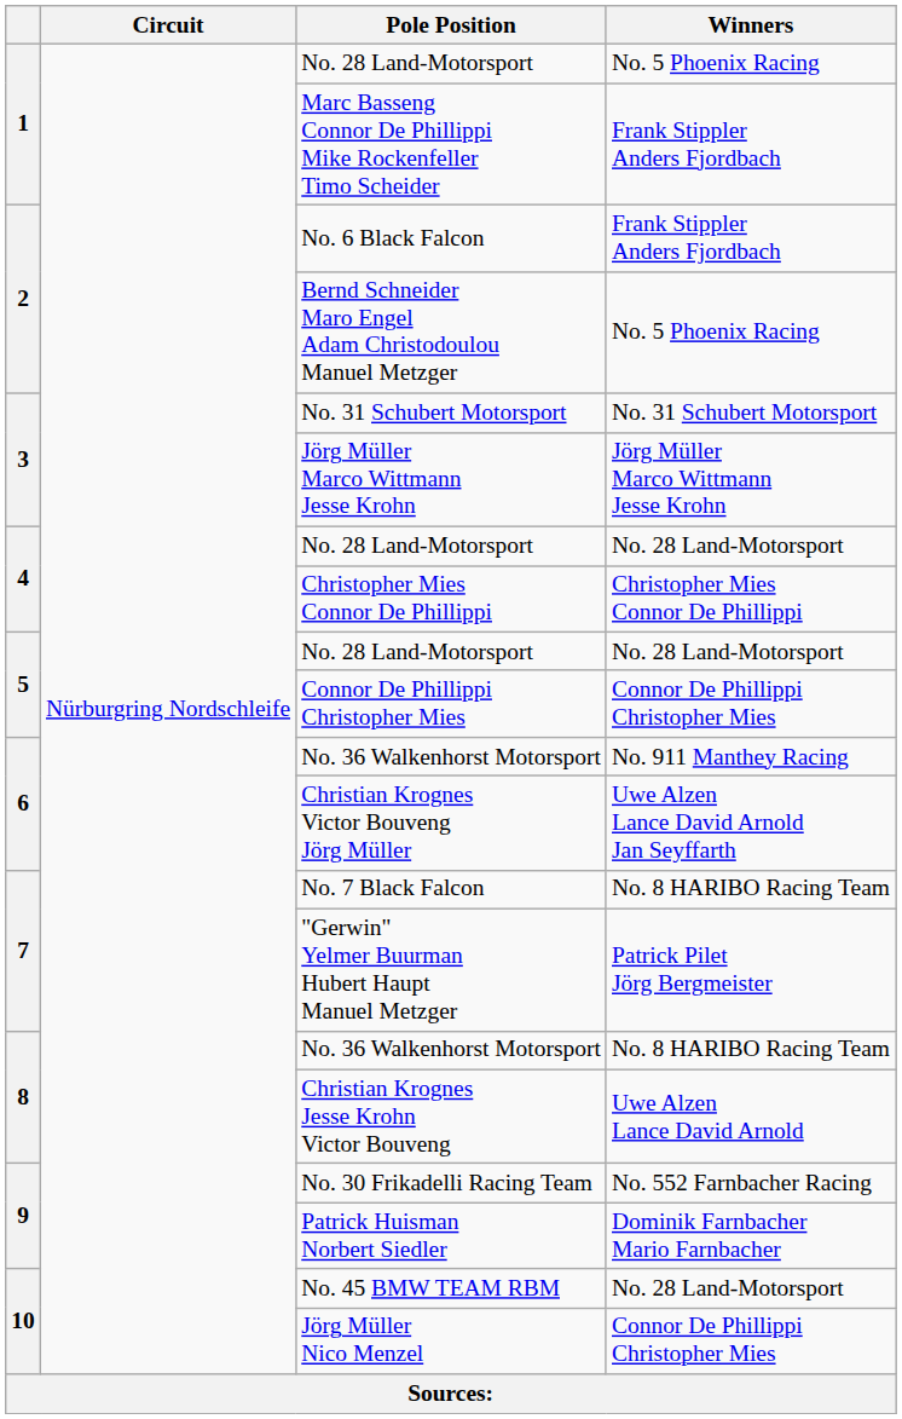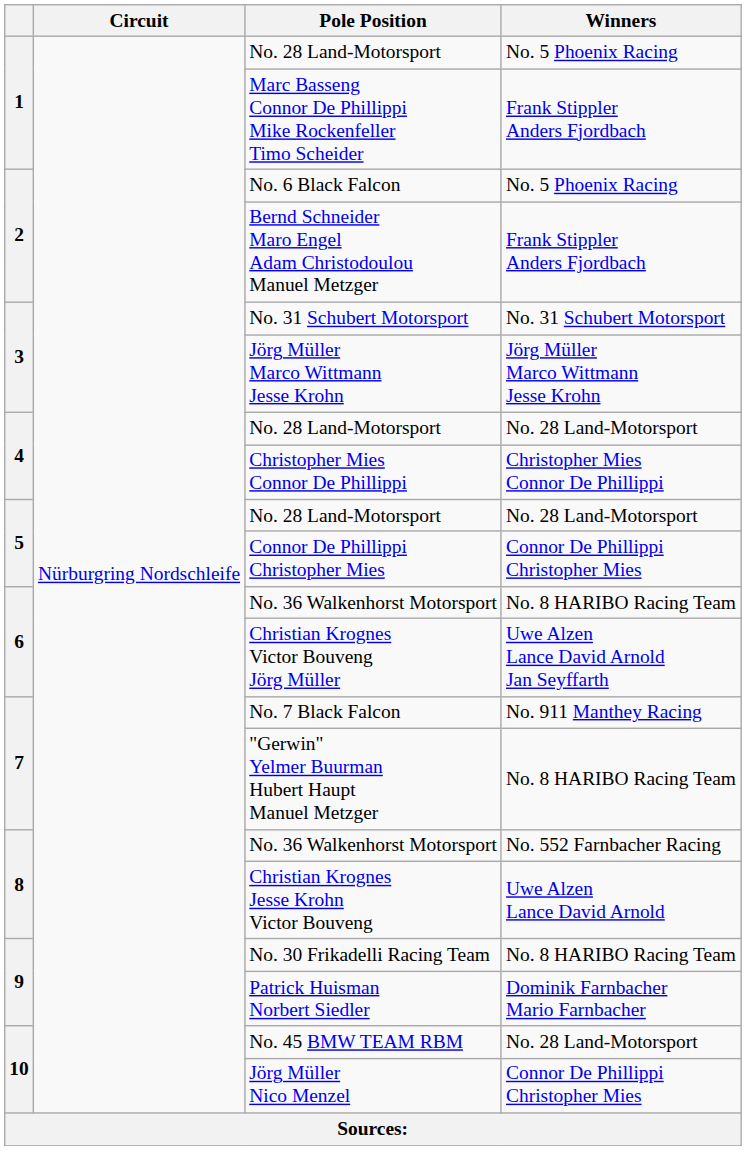 <table class="wikitable" style="font-size: 85%;">
 <tr>
 <th></th>
 <th>Circuit</th>
 <th>Pole Position</th>
 <th>Winners</th>
 </tr>
 <tr>
 <th rowspan=2>1</th>
 <td rowspan="20"> <a href='#'>Nürburgring Nordschleife</a></td>
 <td>No. 28  Land-Motorsport</td>
 <td>No. 5  <a href='#'>Phoenix Racing</a></td>
 </tr>
 <tr>
 <td> <a href='#'>Marc Basseng</a><br> <a href='#'>Connor De Phillippi</a><br> <a href='#'>Mike Rockenfeller</a><br> <a href='#'>Timo Scheider</a></td>
 <td> <a href='#'>Frank Stippler</a><br> <a href='#'>Anders Fjordbach</a></td>
 </tr>
 <tr>
 <th rowspan=2>2</th>
 <td>No. 6  Black Falcon</td>
-<td> <a href='#'>Frank Stippler</a><br> <a href='#'>Anders Fjordbach</a></td>
+<td>No. 5  <a href='#'>Phoenix Racing</a></td>
 </tr>
 <tr>
 <td> <a href='#'>Bernd Schneider</a><br> <a href='#'>Maro Engel</a><br> <a href='#'>Adam Christodoulou</a><br> Manuel Metzger</td>
-<td>No. 5  <a href='#'>Phoenix Racing</a></td>
+<td> <a href='#'>Frank Stippler</a><br> <a href='#'>Anders Fjordbach</a></td>
 </tr>
 <tr>
 <th rowspan=2>3</th>
 <td>No. 31  <a href='#'>Schubert Motorsport</a></td>
 <td>No. 31  <a href='#'>Schubert Motorsport</a></td>
 </tr>
 <tr>
 <td> <a href='#'>Jörg Müller</a><br> <a href='#'>Marco Wittmann</a><br> <a href='#'>Jesse Krohn</a></td>
 <td> <a href='#'>Jörg Müller</a><br> <a href='#'>Marco Wittmann</a><br> <a href='#'>Jesse Krohn</a></td>
 </tr>
 <tr>
 <th rowspan=2>4</th>
 <td>No. 28  Land-Motorsport</td>
 <td>No. 28  Land-Motorsport</td>
 </tr>
 <tr>
 <td> <a href='#'>Christopher Mies</a><br> <a href='#'>Connor De Phillippi</a></td>
 <td> <a href='#'>Christopher Mies</a><br> <a href='#'>Connor De Phillippi</a></td>
 </tr>
 <tr>
 <th rowspan=2>5</th>
 <td>No. 28  Land-Motorsport</td>
 <td>No. 28  Land-Motorsport</td>
 </tr>
 <tr>
 <td> <a href='#'>Connor De Phillippi</a><br> <a href='#'>Christopher Mies</a></td>
 <td> <a href='#'>Connor De Phillippi</a><br> <a href='#'>Christopher Mies</a></td>
 </tr>
 <tr>
 <th rowspan=2>6</th>
 <td>No. 36  Walkenhorst Motorsport</td>
-<td>No. 911  <a href='#'>Manthey Racing</a></td>
+<td>No. 8  HARIBO Racing Team</td>
 </tr>
 <tr>
 <td> <a href='#'>Christian Krognes</a><br> Victor Bouveng<br> <a href='#'>Jörg Müller</a></td>
 <td> <a href='#'>Uwe Alzen</a><br> <a href='#'>Lance David Arnold</a><br> <a href='#'>Jan Seyffarth</a></td>
 </tr>
 <tr>
 <th rowspan=2>7</th>
 <td>No. 7  Black Falcon</td>
-<td>No. 8  HARIBO Racing Team</td>
+<td>No. 911  <a href='#'>Manthey Racing</a></td>
 </tr>
 <tr>
 <td> "Gerwin"<br> <a href='#'>Yelmer Buurman</a><br> Hubert Haupt<br> Manuel Metzger</td>
-<td> <a href='#'>Patrick Pilet</a><br> <a href='#'>Jörg Bergmeister</a></td>
+<td>No. 8  HARIBO Racing Team</td>
 </tr>
 <tr>
 <th rowspan=2>8</th>
 <td>No. 36  Walkenhorst Motorsport</td>
-<td>No. 8  HARIBO Racing Team</td>
+<td>No. 552  Farnbacher Racing</td>
 </tr>
 <tr>
 <td> <a href='#'>Christian Krognes</a><br> <a href='#'>Jesse Krohn</a><br> Victor Bouveng</td>
 <td> <a href='#'>Uwe Alzen</a><br> <a href='#'>Lance David Arnold</a></td>
 </tr>
 <tr>
 <th rowspan=2>9</th>
 <td>No. 30  Frikadelli Racing Team</td>
-<td>No. 552  Farnbacher Racing</td>
+<td>No. 8  HARIBO Racing Team</td>
 </tr>
 <tr>
 <td> <a href='#'>Patrick Huisman</a><br> <a href='#'>Norbert Siedler</a></td>
 <td> <a href='#'>Dominik Farnbacher</a><br> <a href='#'>Mario Farnbacher</a></td>
 </tr>
 <tr>
 <th rowspan=2>10</th>
 <td>No. 45  <a href='#'>BMW TEAM RBM</a></td>
 <td>No. 28  Land-Motorsport</td>
 </tr>
 <tr>
 <td> <a href='#'>Jörg Müller</a><br> <a href='#'>Nico Menzel</a></td>
 <td> <a href='#'>Connor De Phillippi</a><br> <a href='#'>Christopher Mies</a></td>
 </tr>
 <tr>
 <th colspan=4>Sources:</th>
 </tr>
 </table>
